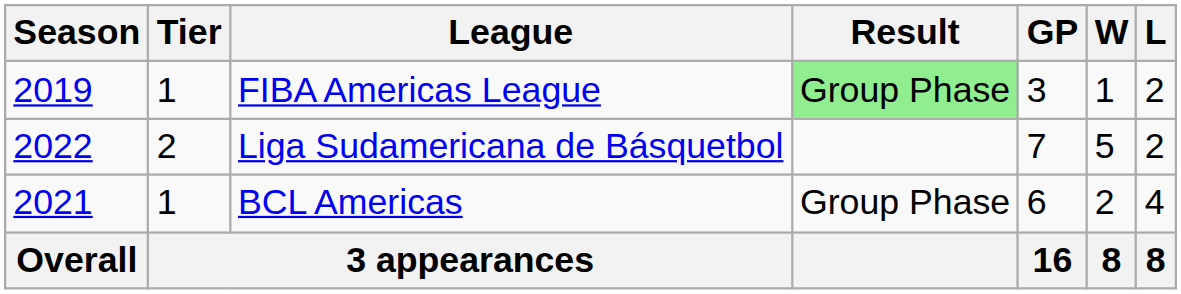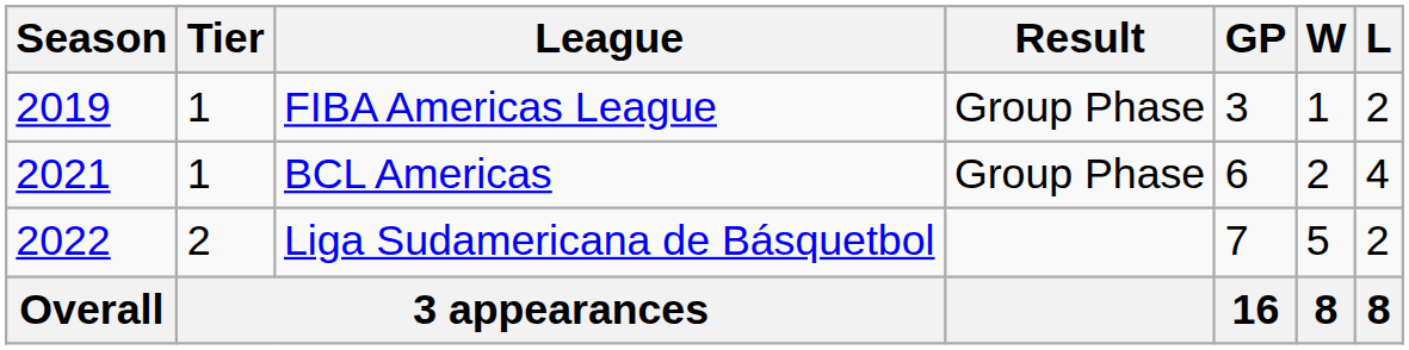 <table class="wikitable">
 <tr>
 <th>Season</th>
 <th>Tier</th>
 <th>League</th>
 <th>Result</th>
 <th>GP</th>
 <th>W</th>
 <th>L</th>
 </tr>
 <tr>
 <td><a href='#'>2019</a></td>
 <td>1</td>
 <td><a href='#'>FIBA Americas League</a></td>
-<td style="background: lightgreen;">Group Phase</td>
+<td>Group Phase</td>
 <td>3</td>
 <td>1</td>
-<td>2</td>
-</tr>
-<tr>
-<td><a href='#'>2022</a></td>
-<td>2</td>
-<td><a href='#'>Liga Sudamericana de Básquetbol</a></td>
-<td></td>
-<td>7</td>
-<td>5</td>
 <td>2</td>
 </tr>
 <tr>
 <td><a href='#'>2021</a></td>
 <td>1</td>
 <td><a href='#'>BCL Americas</a></td>
 <td>Group Phase</td>
 <td>6</td>
 <td>2</td>
 <td>4</td>
 </tr>
 <tr>
+<td><a href='#'>2022</a></td>
+<td>2</td>
+<td><a href='#'>Liga Sudamericana de Básquetbol</a></td>
+<td></td>
+<td>7</td>
+<td>5</td>
+<td>2</td>
+</tr>
+<tr>
 <th>Overall</th>
 <th colspan="2">3 appearances</th>
 <th></th>
 <th>16</th>
 <th>8</th>
 <th>8</th>
 </tr>
 </table>
